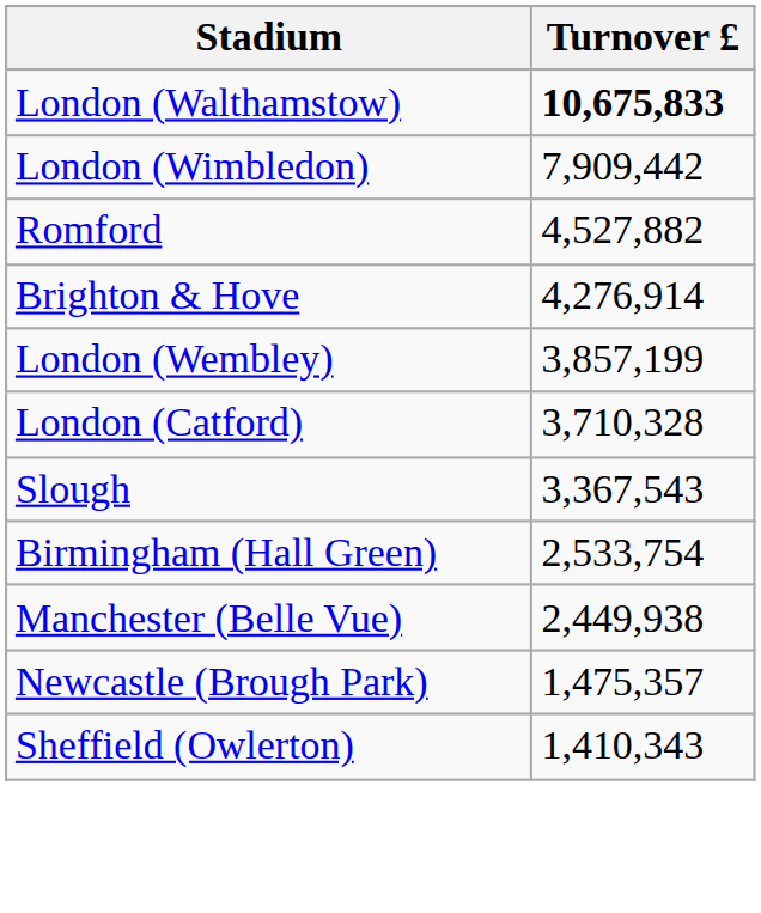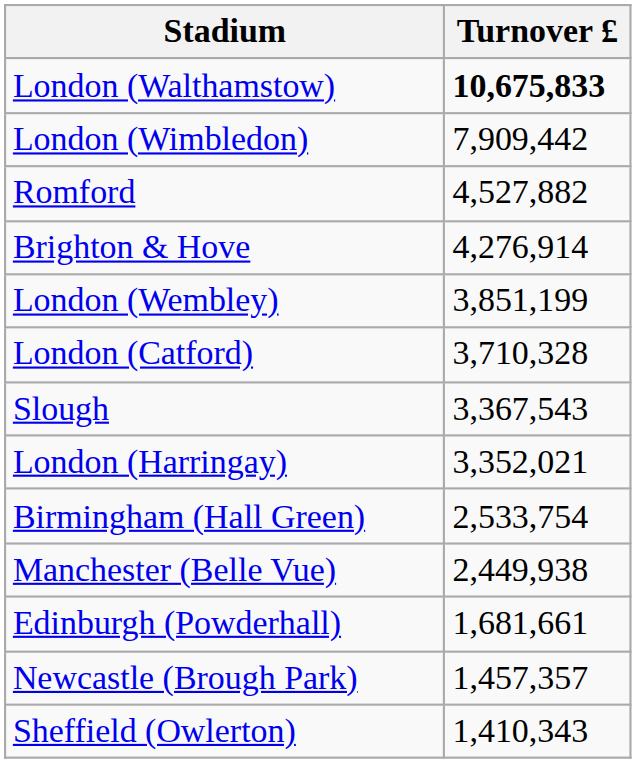 <table class="wikitable">
 <tr>
 <th width=200>Stadium</th>
 <th width=80>Turnover £</th>
 </tr>
 <tr>
 <td><a href='#'>London (Walthamstow)</a></td>
 <td><strong>10,675,833</strong></td>
 </tr>
 <tr>
 <td><a href='#'>London (Wimbledon)</a></td>
 <td>7,909,442</td>
 </tr>
 <tr>
 <td><a href='#'>Romford</a></td>
 <td>4,527,882</td>
 </tr>
 <tr>
 <td><a href='#'>Brighton & Hove</a></td>
 <td>4,276,914</td>
 </tr>
 <tr>
 <td><a href='#'>London (Wembley)</a></td>
-<td>3,857,199</td>
+<td>3,851,199</td>
 </tr>
 <tr>
 <td><a href='#'>London (Catford)</a></td>
 <td>3,710,328</td>
 </tr>
 <tr>
 <td><a href='#'>Slough</a></td>
 <td>3,367,543</td>
 </tr>
 <tr>
+<td><a href='#'>London (Harringay)</a></td>
+<td>3,352,021</td>
+</tr>
+<tr>
 <td><a href='#'>Birmingham (Hall Green)</a></td>
 <td>2,533,754</td>
 </tr>
 <tr>
 <td><a href='#'>Manchester (Belle Vue)</a></td>
 <td>2,449,938</td>
 </tr>
 <tr>
+<td><a href='#'>Edinburgh (Powderhall)</a></td>
+<td>1,681,661</td>
+</tr>
+<tr>
 <td><a href='#'>Newcastle (Brough Park)</a></td>
-<td>1,475,357</td>
+<td>1,457,357</td>
 </tr>
 <tr>
 <td><a href='#'>Sheffield (Owlerton)</a></td>
 <td>1,410,343</td>
 </tr>
 </table>
